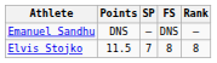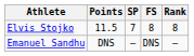 <table class="wikitable" style="font-size:90%">
 <tr>
 <th>Athlete</th>
 <th>Points</th>
 <th>SP</th>
 <th>FS</th>
 <th>Rank</th>
 </tr>
 <tr align=center>
+<td align=left><a href='#'>Elvis Stojko</a></td>
+<td>11.5</td>
+<td>7</td>
+<td>8</td>
+<td>8</td>
+</tr>
+<tr align=center>
 <td align=left><a href='#'>Emanuel Sandhu</a></td>
 <td>DNS</td>
 <td>–</td>
 <td>DNS</td>
 <td>–</td>
 </tr>
-<tr align=center>
-<td align=left><a href='#'>Elvis Stojko</a></td>
-<td>11.5</td>
-<td>7</td>
-<td>8</td>
-<td>8</td>
-</tr>
 </table>
